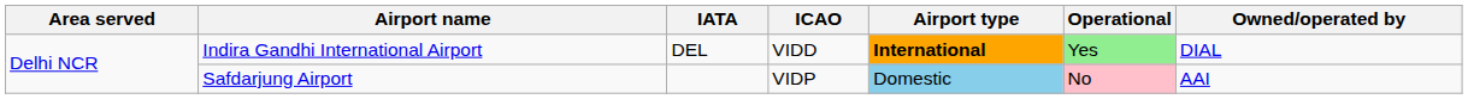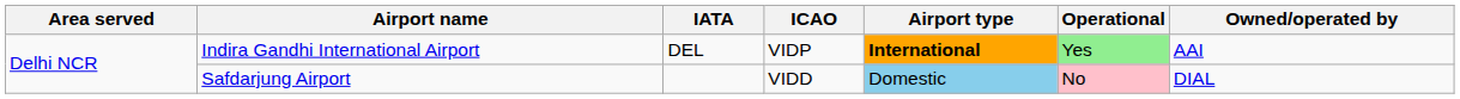 <table class="sortable wikitable"style="text-align:left;"style="font-size: 85%">
 <tr>
 <th style="width:10em;">Area served</th>
 <th style="width:25em;">Airport name</th>
 <th style="width:5em;">IATA</th>
 <th style="width:5em;">ICAO</th>
 <th style="width:10em;">Airport type</th>
 <th style="width:5em;">Operational</th>
 <th style="width:15em;">Owned/operated by</th>
 </tr>
 <tr>
 <td rowspan=2><a href='#'>Delhi NCR</a></td>
 <td><a href='#'>Indira Gandhi International Airport</a></td>
 <td>DEL</td>
-<td>VIDD</td>
+<td>VIDP</td>
 <td style="background:orange;"><strong>International</strong></td>
 <td style="background:lightgreen;">Yes</td>
-<td><a href='#'>DIAL</a></td>
+<td><a href='#'>AAI</a></td>
 </tr>
 <tr>
 <td><a href='#'>Safdarjung Airport</a></td>
 <td></td>
-<td>VIDP</td>
+<td>VIDD</td>
 <td style="background:skyblue;">Domestic</td>
 <td style="background:pink;">No</td>
-<td><a href='#'>AAI</a></td>
+<td><a href='#'>DIAL</a></td>
 </tr>
 </table>
